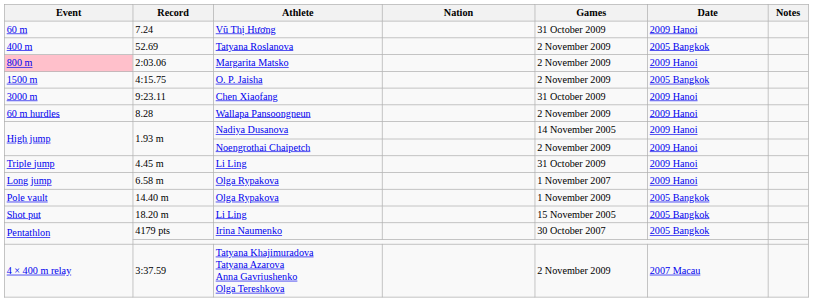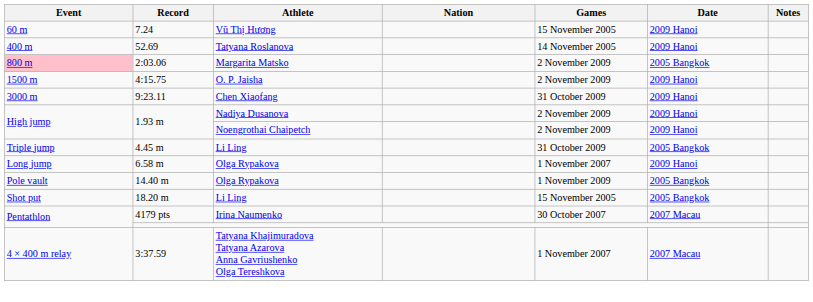 <table class="wikitable" style="font-size:95%; width: 95%;">
 <tr>
 <th width=16%>Event</th>
 <th width=10%>Record</th>
 <th width=21%>Athlete</th>
 <th width=19%>Nation</th>
 <th width=14%>Games</th>
 <th width=15%>Date</th>
 <th width=5%>Notes</th>
 </tr>
 <tr>
 <td><a href='#'>60 m</a></td>
 <td>7.24</td>
 <td><a href='#'>Vũ Thị Hương</a></td>
 <td></td>
-<td>31 October 2009</td>
+<td>15 November 2005</td>
 <td><a href='#'>2009 Hanoi</a></td>
 <td></td>
 </tr>
 <tr>
 <td><a href='#'>400 m</a></td>
 <td>52.69</td>
 <td><a href='#'>Tatyana Roslanova</a></td>
 <td></td>
-<td>2 November 2009</td>
-<td><a href='#'>2005 Bangkok</a></td>
+<td>14 November 2005</td>
+<td><a href='#'>2009 Hanoi</a></td>
 <td></td>
 </tr>
 <tr>
 <td style="background: pink;"><a href='#'>800 m</a></td>
 <td>2:03.06</td>
 <td><a href='#'>Margarita Matsko</a></td>
 <td></td>
 <td>2 November 2009</td>
-<td><a href='#'>2009 Hanoi</a></td>
+<td><a href='#'>2005 Bangkok</a></td>
 <td></td>
 </tr>
 <tr>
 <td><a href='#'>1500 m</a></td>
 <td>4:15.75</td>
 <td><a href='#'>O. P. Jaisha</a></td>
 <td></td>
 <td>2 November 2009</td>
-<td><a href='#'>2005 Bangkok</a></td>
+<td><a href='#'>2009 Hanoi</a></td>
 <td></td>
 </tr>
 <tr>
 <td><a href='#'>3000 m</a></td>
 <td>9:23.11</td>
 <td><a href='#'>Chen Xiaofang</a></td>
 <td></td>
 <td>31 October 2009</td>
 <td><a href='#'>2009 Hanoi</a></td>
 <td></td>
 </tr>
 <tr>
-<td><a href='#'>60 m hurdles</a></td>
-<td>8.28</td>
-<td><a href='#'>Wallapa Pansoongneun</a></td>
-<td></td>
-<td>2 November 2009</td>
-<td><a href='#'>2009 Hanoi</a></td>
-<td></td>
-</tr>
-<tr>
 <td rowspan=2><a href='#'>High jump</a></td>
 <td rowspan=2>1.93 m</td>
 <td><a href='#'>Nadiya Dusanova</a></td>
 <td></td>
-<td>14 November 2005</td>
+<td>2 November 2009</td>
 <td><a href='#'>2009 Hanoi</a></td>
 <td></td>
 </tr>
 <tr>
 <td><a href='#'>Noengrothai Chaipetch</a></td>
 <td></td>
 <td>2 November 2009</td>
 <td><a href='#'>2009 Hanoi</a></td>
 <td></td>
 </tr>
 <tr>
 <td><a href='#'>Triple jump</a></td>
 <td>4.45 m</td>
 <td><a href='#'>Li Ling</a></td>
 <td></td>
 <td>31 October 2009</td>
-<td><a href='#'>2009 Hanoi</a></td>
+<td><a href='#'>2005 Bangkok</a></td>
 <td></td>
 </tr>
 <tr>
 <td><a href='#'>Long jump</a></td>
 <td>6.58 m</td>
 <td><a href='#'>Olga Rypakova</a></td>
 <td></td>
 <td>1 November 2007</td>
 <td><a href='#'>2009 Hanoi</a></td>
 <td></td>
 </tr>
 <tr>
 <td><a href='#'>Pole vault</a></td>
 <td>14.40 m</td>
 <td><a href='#'>Olga Rypakova</a></td>
 <td></td>
 <td>1 November 2009</td>
 <td><a href='#'>2005 Bangkok</a></td>
 <td></td>
 </tr>
 <tr>
 <td><a href='#'>Shot put</a></td>
 <td>18.20 m</td>
 <td><a href='#'>Li Ling</a></td>
 <td></td>
 <td>15 November 2005</td>
 <td><a href='#'>2005 Bangkok</a></td>
 <td></td>
 </tr>
 <tr>
 <td rowspan=2><a href='#'>Pentathlon</a></td>
 <td>4179 pts</td>
 <td><a href='#'>Irina Naumenko</a></td>
 <td></td>
 <td>30 October 2007</td>
-<td><a href='#'>2005 Bangkok</a></td>
+<td><a href='#'>2007 Macau</a></td>
 <td></td>
 </tr>
 <tr>
 <td colspan=5></td>
 <td></td>
 </tr>
 <tr>
 <td><a href='#'>4 × 400 m relay</a></td>
 <td>3:37.59</td>
 <td><a href='#'>Tatyana Khajimuradova</a><br><a href='#'>Tatyana Azarova</a><br><a href='#'>Anna Gavriushenko</a><br><a href='#'>Olga Tereshkova</a></td>
 <td></td>
-<td>2 November 2009</td>
+<td>1 November 2007</td>
 <td><a href='#'>2007 Macau</a></td>
 <td></td>
 </tr>
 </table>
